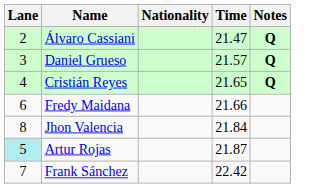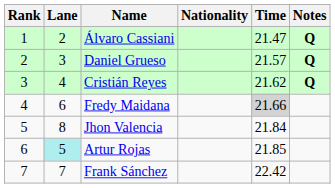 <table class="wikitable sortable" style="text-align:center">
 <tr>
+<th>Rank</th>
 <th>Lane</th>
 <th>Name</th>
 <th>Nationality</th>
 <th>Time</th>
 <th>Notes</th>
 </tr>
 <tr bgcolor=ccffcc>
+<td>1</td>
 <td>2</td>
 <td align=left><a href='#'>Álvaro Cassiani</a></td>
 <td align=left></td>
 <td>21.47</td>
 <td><strong>Q</strong></td>
 </tr>
 <tr bgcolor=ccffcc>
+<td>2</td>
 <td>3</td>
 <td align=left><a href='#'>Daniel Grueso</a></td>
 <td align=left></td>
 <td>21.57</td>
 <td><strong>Q</strong></td>
 </tr>
 <tr bgcolor=ccffcc>
+<td>3</td>
 <td>4</td>
 <td align=left><a href='#'>Cristián Reyes</a></td>
 <td align=left></td>
-<td>21.65</td>
+<td>21.62</td>
 <td><strong>Q</strong></td>
 </tr>
 <tr>
+<td>4</td>
 <td>6</td>
 <td align=left><a href='#'>Fredy Maidana</a></td>
 <td align=left></td>
-<td>21.66</td>
+<td style="background: lightgrey;">21.66</td>
 <td></td>
 </tr>
 <tr>
+<td>5</td>
 <td>8</td>
 <td align=left><a href='#'>Jhon Valencia</a></td>
 <td align=left></td>
 <td>21.84</td>
 <td></td>
 </tr>
 <tr>
+<td>6</td>
 <td style="background: paleturquoise;">5</td>
 <td align=left><a href='#'>Artur Rojas</a></td>
 <td align=left></td>
-<td>21.87</td>
+<td>21.85</td>
 <td></td>
 </tr>
 <tr>
+<td>7</td>
 <td>7</td>
 <td align=left><a href='#'>Frank Sánchez</a></td>
 <td align=left></td>
 <td>22.42</td>
 <td></td>
 </tr>
 </table>
